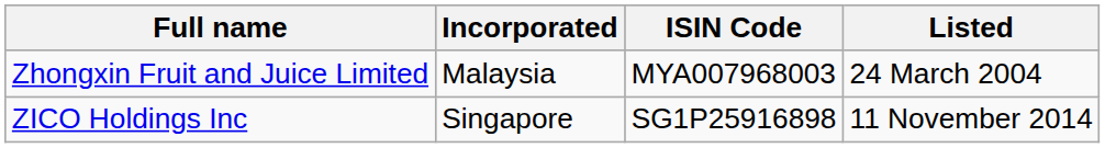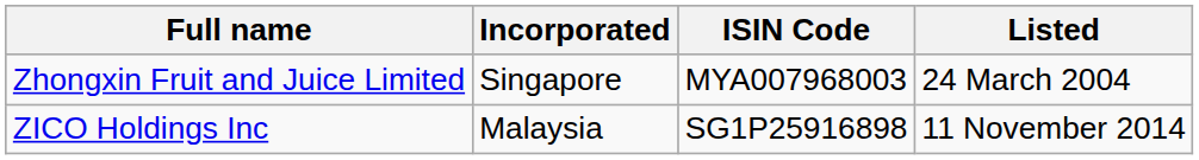 <table class="wikitable">
 <tr>
 <th>Full name</th>
 <th>Incorporated</th>
 <th>ISIN Code</th>
 <th>Listed</th>
 </tr>
 <tr>
 <td><a href='#'>Zhongxin Fruit and Juice Limited</a></td>
-<td>Malaysia</td>
+<td>Singapore</td>
 <td>MYA007968003</td>
 <td>24 March 2004</td>
 </tr>
 <tr>
 <td><a href='#'>ZICO Holdings Inc</a></td>
-<td>Singapore</td>
+<td>Malaysia</td>
 <td>SG1P25916898</td>
 <td>11 November 2014</td>
 </tr>
 </table>
